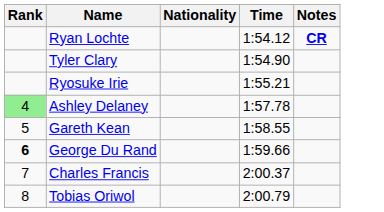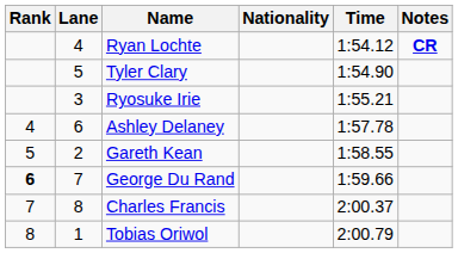 <table class="wikitable sortable" style="text-align:center">
 <tr>
 <th>Rank</th>
+<th>Lane</th>
 <th>Name</th>
 <th>Nationality</th>
 <th>Time</th>
 <th>Notes</th>
 </tr>
 <tr>
 <td></td>
+<td>4</td>
 <td align=left><a href='#'>Ryan Lochte</a></td>
 <td align=left></td>
 <td>1:54.12</td>
 <td><strong><a href='#'>CR</a></strong></td>
 </tr>
 <tr>
 <td></td>
+<td>5</td>
 <td align=left><a href='#'>Tyler Clary</a></td>
 <td align=left></td>
 <td>1:54.90</td>
 <td></td>
 </tr>
 <tr>
 <td></td>
+<td>3</td>
 <td align=left><a href='#'>Ryosuke Irie</a></td>
 <td align=left></td>
 <td>1:55.21</td>
 <td></td>
 </tr>
 <tr>
-<td style="background: lightgreen;">4</td>
+<td>4</td>
+<td>6</td>
 <td align=left><a href='#'>Ashley Delaney</a></td>
 <td align=left></td>
 <td>1:57.78</td>
 <td></td>
 </tr>
 <tr>
 <td>5</td>
+<td>2</td>
 <td align=left><a href='#'>Gareth Kean</a></td>
 <td align=left></td>
 <td>1:58.55</td>
 <td></td>
 </tr>
 <tr>
 <td><strong>6</strong></td>
+<td>7</td>
 <td align=left><a href='#'>George Du Rand</a></td>
 <td align=left></td>
 <td>1:59.66</td>
 <td></td>
 </tr>
 <tr>
 <td>7</td>
+<td>8</td>
 <td align=left><a href='#'>Charles Francis</a></td>
 <td align=left></td>
 <td>2:00.37</td>
 <td></td>
 </tr>
 <tr>
 <td>8</td>
+<td>1</td>
 <td align=left><a href='#'>Tobias Oriwol</a></td>
 <td align=left></td>
 <td>2:00.79</td>
 <td></td>
 </tr>
 </table>
